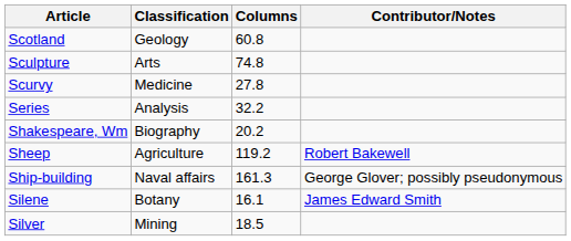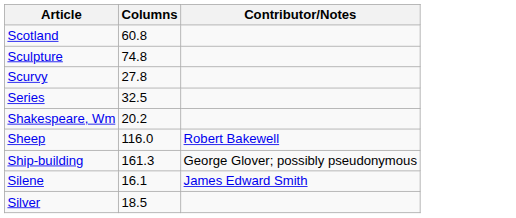 <table class="wikitable">
 <tr>
 <th>Article</th>
-<th>Classification</th>
 <th>Columns</th>
 <th>Contributor/Notes</th>
 </tr>
 <tr>
 <td><a href='#'>Scotland</a></td>
-<td>Geology</td>
 <td>60.8</td>
 <td></td>
 </tr>
 <tr>
 <td><a href='#'>Sculpture</a></td>
-<td>Arts</td>
 <td>74.8</td>
 <td></td>
 </tr>
 <tr>
 <td><a href='#'>Scurvy</a></td>
-<td>Medicine</td>
 <td>27.8</td>
 <td></td>
 </tr>
 <tr>
 <td><a href='#'>Series</a></td>
-<td>Analysis</td>
-<td>32.2</td>
+<td>32.5</td>
 <td></td>
 </tr>
 <tr>
 <td><a href='#'>Shakespeare, Wm</a></td>
-<td>Biography</td>
 <td>20.2</td>
 <td></td>
 </tr>
 <tr>
 <td><a href='#'>Sheep</a></td>
-<td>Agriculture</td>
-<td>119.2</td>
+<td>116.0</td>
 <td><a href='#'>Robert Bakewell</a></td>
 </tr>
 <tr>
 <td><a href='#'>Ship-building</a></td>
-<td>Naval affairs</td>
 <td>161.3</td>
 <td>George Glover; possibly pseudonymous</td>
 </tr>
 <tr>
 <td><a href='#'>Silene</a></td>
-<td>Botany</td>
 <td>16.1</td>
 <td><a href='#'>James Edward Smith</a></td>
 </tr>
 <tr>
 <td><a href='#'>Silver</a></td>
-<td>Mining</td>
 <td>18.5</td>
 <td></td>
 </tr>
 </table>
